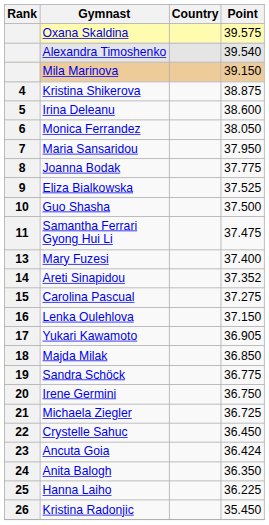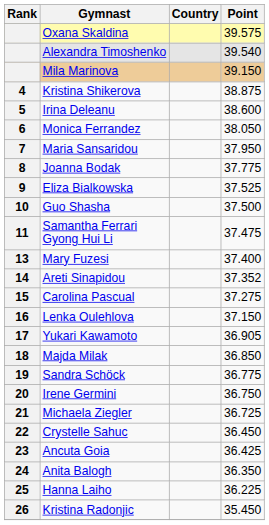 <table class="wikitable sortable">
 <tr>
 <th>Rank</th>
 <th>Gymnast</th>
 <th>Country</th>
 <th>Point</th>
 </tr>
 <tr bgcolor=fffcaf>
 <th></th>
 <td><a href='#'>Oxana Skaldina</a></td>
 <td></td>
 <td>39.575</td>
 </tr>
 <tr bgcolor=e5e5e5>
 <th></th>
 <td><a href='#'>Alexandra Timoshenko</a></td>
 <td></td>
 <td>39.540</td>
 </tr>
 <tr bgcolor=eecc99>
 <th></th>
 <td><a href='#'>Mila Marinova</a></td>
 <td></td>
 <td>39.150</td>
 </tr>
 <tr>
 <th>4</th>
 <td><a href='#'>Kristina Shikerova</a></td>
 <td></td>
 <td>38.875</td>
 </tr>
 <tr>
 <th>5</th>
 <td><a href='#'>Irina Deleanu</a></td>
 <td></td>
 <td>38.600</td>
 </tr>
 <tr>
 <th>6</th>
 <td><a href='#'>Monica Ferrandez</a></td>
 <td></td>
 <td>38.050</td>
 </tr>
 <tr>
 <th>7</th>
 <td><a href='#'>Maria Sansaridou</a></td>
 <td></td>
 <td>37.950</td>
 </tr>
 <tr>
 <th>8</th>
 <td><a href='#'>Joanna Bodak</a></td>
 <td></td>
 <td>37.775</td>
 </tr>
 <tr>
 <th>9</th>
 <td><a href='#'>Eliza Bialkowska</a></td>
 <td></td>
 <td>37.525</td>
 </tr>
 <tr>
 <th>10</th>
 <td><a href='#'>Guo Shasha</a></td>
 <td></td>
 <td>37.500</td>
 </tr>
 <tr>
 <th>11</th>
 <td><a href='#'>Samantha Ferrari</a><br><a href='#'>Gyong Hui Li</a></td>
 <td><br></td>
 <td>37.475</td>
 </tr>
 <tr>
 <th>13</th>
 <td><a href='#'>Mary Fuzesi</a></td>
 <td></td>
 <td>37.400</td>
 </tr>
 <tr>
 <th>14</th>
 <td><a href='#'>Areti Sinapidou</a></td>
 <td></td>
 <td>37.352</td>
 </tr>
 <tr>
 <th>15</th>
 <td><a href='#'>Carolina Pascual</a></td>
 <td></td>
 <td>37.275</td>
 </tr>
 <tr>
 <th>16</th>
 <td><a href='#'>Lenka Oulehlova</a></td>
 <td></td>
 <td>37.150</td>
 </tr>
 <tr>
 <th>17</th>
 <td><a href='#'>Yukari Kawamoto</a></td>
 <td></td>
 <td>36.905</td>
 </tr>
 <tr>
 <th>18</th>
 <td><a href='#'>Majda Milak</a></td>
 <td></td>
 <td>36.850</td>
 </tr>
 <tr>
 <th>19</th>
 <td><a href='#'>Sandra Schöck</a></td>
 <td></td>
 <td>36.775</td>
 </tr>
 <tr>
 <th>20</th>
 <td><a href='#'>Irene Germini</a></td>
 <td></td>
 <td>36.750</td>
 </tr>
 <tr>
 <th>21</th>
 <td><a href='#'>Michaela Ziegler</a></td>
 <td></td>
 <td>36.725</td>
 </tr>
 <tr>
 <th>22</th>
 <td><a href='#'>Crystelle Sahuc</a></td>
 <td></td>
 <td>36.450</td>
 </tr>
 <tr>
 <th>23</th>
 <td><a href='#'>Ancuta Goia</a></td>
 <td></td>
-<td>36.424</td>
+<td>36.425</td>
 </tr>
 <tr>
 <th>24</th>
 <td><a href='#'>Anita Balogh</a></td>
 <td></td>
 <td>36.350</td>
 </tr>
 <tr>
 <th>25</th>
 <td><a href='#'>Hanna Laiho</a></td>
 <td></td>
 <td>36.225</td>
 </tr>
 <tr>
 <th>26</th>
 <td><a href='#'>Kristina Radonjic</a></td>
 <td></td>
 <td>35.450</td>
 </tr>
 <tr>
 </tr>
 </table>
